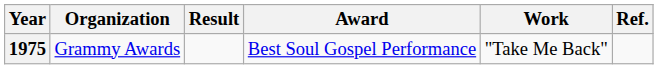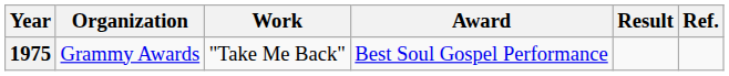 <table class="wikitable plainrowheaders">
 <tr>
 <th>Year</th>
 <th>Organization</th>
+<th>Work</th>
+<th>Award</th>
 <th>Result</th>
-<th>Award</th>
-<th>Work</th>
 <th>Ref.</th>
 </tr>
 <tr>
 <th rowspan="1" scope="row">1975</th>
 <td><a href='#'>Grammy Awards</a></td>
+<td>"Take Me Back"</td>
+<td><a href='#'>Best Soul Gospel Performance</a></td>
 <td></td>
-<td><a href='#'>Best Soul Gospel Performance</a></td>
-<td>"Take Me Back"</td>
 <td style="text-align:center;"></td>
 </tr>
 </table>
